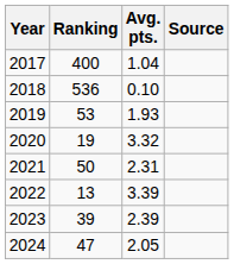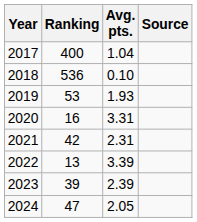 <table class="wikitable" style="text-align:center; font-size: 95%;">
 <tr>
 <th>Year</th>
 <th>Ranking</th>
 <th>Avg.<br> pts.</th>
 <th>Source</th>
 </tr>
 <tr>
 <td>2017</td>
 <td>400</td>
 <td>1.04</td>
 <td></td>
 </tr>
 <tr>
 <td>2018</td>
 <td>536</td>
 <td>0.10</td>
 <td></td>
 </tr>
 <tr>
 <td>2019</td>
 <td>53</td>
 <td>1.93</td>
 <td></td>
 </tr>
 <tr>
 <td>2020</td>
-<td>19</td>
-<td>3.32</td>
+<td>16</td>
+<td>3.31</td>
 <td></td>
 </tr>
 <tr>
 <td>2021</td>
-<td>50</td>
+<td>42</td>
 <td>2.31</td>
 <td></td>
 </tr>
 <tr>
 <td>2022</td>
 <td>13</td>
 <td>3.39</td>
 <td></td>
 </tr>
 <tr>
 <td>2023</td>
 <td>39</td>
 <td>2.39</td>
 <td></td>
 </tr>
 <tr>
 <td>2024</td>
 <td>47</td>
 <td>2.05</td>
 <td></td>
 </tr>
 </table>
